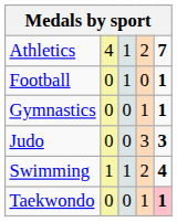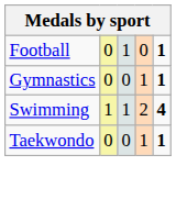 <table class="wikitable" style="font-size:90%; text-align:center;">
 <tr>
 <th colspan="5">Medals by sport</th>
-</tr>
-<tr>
-<td align="left"><a href='#'>Athletics</a></td>
-<td style="background:#F7F6A8;">4</td>
-<td style="background:#DCE5E5;">1</td>
-<td style="background:#FFDAB9;">2</td>
-<td><strong>7</strong></td>
 </tr>
 <tr>
 <td align="left"><a href='#'>Football</a></td>
 <td style="background:#F7F6A8;">0</td>
 <td style="background:#DCE5E5;">1</td>
 <td style="background:#FFDAB9;">0</td>
 <td><strong>1</strong></td>
 </tr>
 <tr>
 <td align="left"><a href='#'>Gymnastics</a></td>
 <td style="background:#F7F6A8;">0</td>
 <td style="background:#DCE5E5;">0</td>
 <td style="background:#FFDAB9;">1</td>
 <td><strong>1</strong></td>
 </tr>
 <tr>
-<td align="left"><a href='#'>Judo</a></td>
-<td style="background:#F7F6A8;">0</td>
-<td style="background:#DCE5E5;">0</td>
-<td style="background:#FFDAB9;">3</td>
-<td><strong>3</strong></td>
-</tr>
-<tr>
 <td align="left"><a href='#'>Swimming</a></td>
 <td style="background:#F7F6A8;">1</td>
 <td style="background:#DCE5E5;">1</td>
 <td style="background:#FFDAB9;">2</td>
 <td><strong>4</strong></td>
 </tr>
 <tr>
 <td align="left"><a href='#'>Taekwondo</a></td>
 <td style="background:#F7F6A8;">0</td>
 <td style="background:#DCE5E5;">0</td>
 <td style="background:#FFDAB9;">1</td>
-<td style="background: pink;"><strong>1</strong></td>
+<td><strong>1</strong></td>
 </tr>
 </table>
